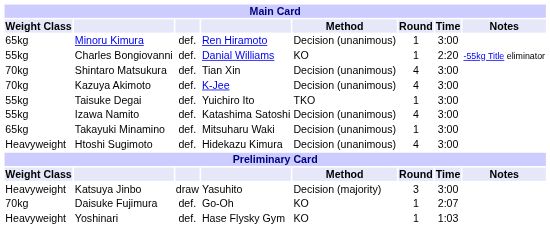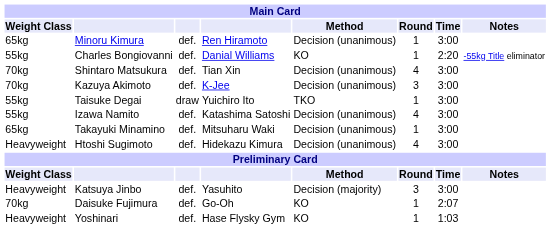 <table class="toccolours" style="font-size: 85%;">
 <tr>
 <th colspan="8" style="background-color: #ccf; color: #000080; text-align: center;"><strong>Main Card</strong></th>
 </tr>
 <tr>
 <th colspan="1" style="background-color: #E6E8FA; color: #000000; text-align: center;">Weight Class</th>
 <th colspan="1" style="background-color: #E6E8FA; color: #000000; text-align: center;"></th>
 <th colspan="1" style="background-color: #E6E8FA; color: #000000; text-align: center;"></th>
 <th colspan="1" style="background-color: #E6E8FA; color: #000000; text-align: center;"></th>
 <th colspan="1" style="background-color: #E6E8FA; color: #000000; text-align: center;">Method</th>
 <th colspan="1" style="background-color: #E6E8FA; color: #000000; text-align: center;">Round</th>
 <th colspan="1" style="background-color: #E6E8FA; color: #000000; text-align: center;">Time</th>
 <th colspan="1" style="background-color: #E6E8FA; color: #000000; text-align: center;">Notes</th>
 </tr>
 <tr>
 <td>65kg</td>
 <td> <a href='#'>Minoru Kimura</a></td>
 <td align=center>def.</td>
 <td> <a href='#'>Ren Hiramoto</a></td>
 <td>Decision (unanimous)</td>
 <td align=center>1</td>
 <td align=center>3:00</td>
 <td></td>
 </tr>
 <tr>
 <td>55kg</td>
 <td> Charles Bongiovanni</td>
 <td align=center>def.</td>
 <td> <a href='#'>Danial Williams</a></td>
 <td>KO</td>
 <td align=center>1</td>
 <td align=center>2:20</td>
 <td><small><a href='#'>-55kg Title</a> eliminator</small></td>
 </tr>
 <tr>
 <td>70kg</td>
 <td> Shintaro Matsukura</td>
 <td align=center>def.</td>
 <td> Tian Xin</td>
 <td>Decision (unanimous)</td>
 <td align=center>4</td>
 <td align=center>3:00</td>
 <td></td>
 </tr>
 <tr>
 <td>70kg</td>
 <td> Kazuya Akimoto</td>
 <td align=center>def.</td>
 <td> <a href='#'>K-Jee</a></td>
 <td>Decision (unanimous)</td>
-<td align=center>4</td>
+<td align=center>3</td>
 <td align=center>3:00</td>
 <td></td>
 </tr>
 <tr>
 <td>55kg</td>
 <td> Taisuke Degai</td>
-<td align=center>def.</td>
+<td align=center>draw</td>
 <td> Yuichiro Ito</td>
 <td>TKO</td>
 <td align=center>1</td>
 <td align=center>3:00</td>
 <td></td>
 </tr>
 <tr>
 <td>55kg</td>
 <td> Izawa Namito</td>
 <td align=center>def.</td>
 <td> Katashima Satoshi</td>
 <td>Decision (unanimous)</td>
 <td align=center>4</td>
 <td align=center>3:00</td>
 <td></td>
 </tr>
 <tr>
 <td>65kg</td>
 <td> Takayuki Minamino</td>
 <td align=center>def.</td>
 <td> Mitsuharu Waki</td>
 <td>Decision (unanimous)</td>
 <td align=center>1</td>
 <td align=center>3:00</td>
 <td></td>
 </tr>
 <tr>
 <td>Heavyweight</td>
 <td> Htoshi Sugimoto</td>
 <td align=center>def.</td>
 <td> Hidekazu Kimura</td>
 <td>Decision (unanimous)</td>
 <td align=center>4</td>
 <td align=center>3:00</td>
 <td></td>
 </tr>
 <tr>
 <th colspan="8" style="background-color: #ccf; color: #000080; text-align: center;"><strong>Preliminary Card</strong></th>
 </tr>
 <tr>
 <th colspan="1" style="background-color: #E6E8FA; color: #000000; text-align: center;">Weight Class</th>
 <th colspan="1" style="background-color: #E6E8FA; color: #000000; text-align: center;"></th>
 <th colspan="1" style="background-color: #E6E8FA; color: #000000; text-align: center;"></th>
 <th colspan="1" style="background-color: #E6E8FA; color: #000000; text-align: center;"></th>
 <th colspan="1" style="background-color: #E6E8FA; color: #000000; text-align: center;">Method</th>
 <th colspan="1" style="background-color: #E6E8FA; color: #000000; text-align: center;">Round</th>
 <th colspan="1" style="background-color: #E6E8FA; color: #000000; text-align: center;">Time</th>
 <th colspan="1" style="background-color: #E6E8FA; color: #000000; text-align: center;">Notes</th>
 </tr>
 <tr>
 <td>Heavyweight</td>
 <td> Katsuya Jinbo</td>
-<td align=center>draw</td>
+<td align=center>def.</td>
 <td> Yasuhito</td>
 <td>Decision (majority)</td>
 <td align=center>3</td>
 <td align=center>3:00</td>
 <td></td>
 </tr>
 <tr>
 <td>70kg</td>
 <td> Daisuke Fujimura</td>
 <td align=center>def.</td>
 <td> Go-Oh</td>
 <td>KO</td>
 <td align=center>1</td>
 <td align=center>2:07</td>
 <td></td>
 </tr>
 <tr>
 <td>Heavyweight</td>
 <td> Yoshinari</td>
 <td align=center>def.</td>
 <td> Hase Flysky Gym</td>
 <td>KO</td>
 <td align=center>1</td>
 <td align=center>1:03</td>
 <td></td>
 </tr>
 <tr>
 </tr>
 </table>
